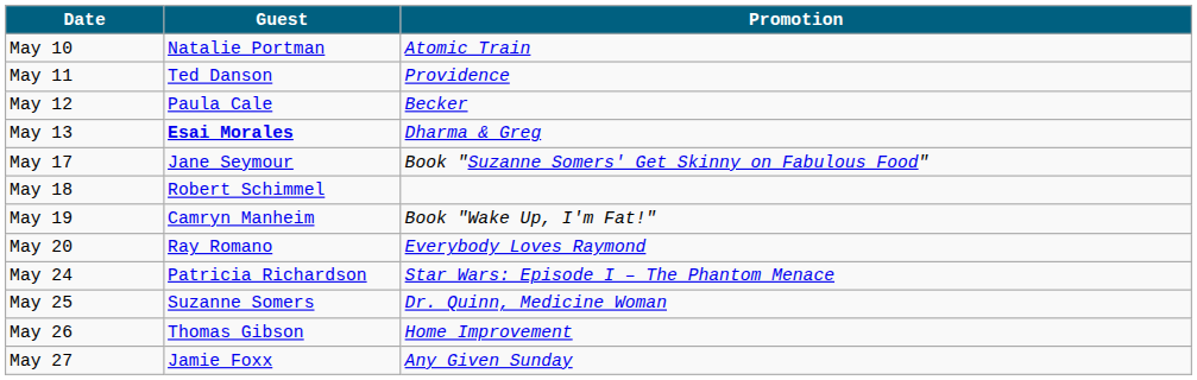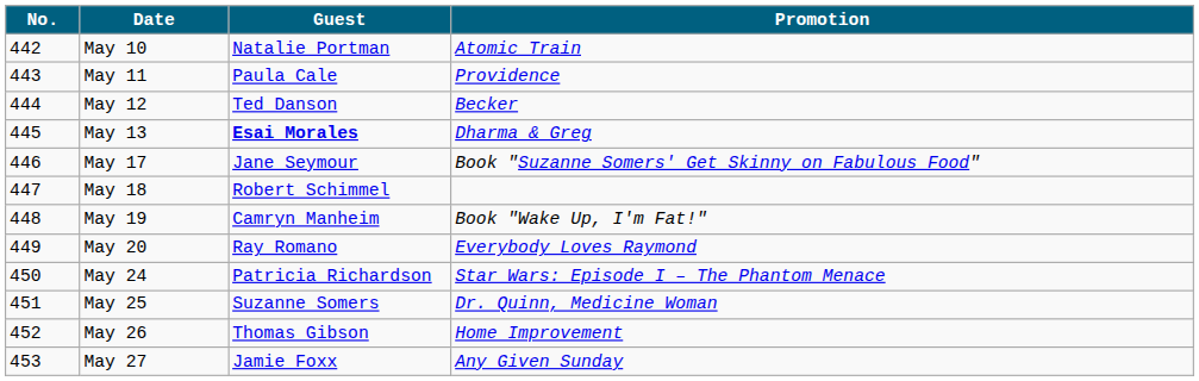 <table class="wikitable" width="100%">
 <tr>
+<th width="5%" style="background:#006080; color:white"><abbr>No.</abbr></th>
 <th width="10%" style="background:#006080; color:white">Date</th>
 <th width="15%" style="background:#006080; color:white">Guest</th>
 <th width="50%" style="background:#006080; color:white">Promotion</th>
 </tr>
 <tr>
+<td>442</td>
 <td>May 10</td>
 <td><a href='#'>Natalie Portman</a></td>
 <td><em><a href='#'>Atomic Train</a></em></td>
 </tr>
 <tr>
+<td>443</td>
 <td>May 11</td>
-<td><a href='#'>Ted Danson</a></td>
+<td><a href='#'>Paula Cale</a></td>
 <td><em><a href='#'>Providence</a></em></td>
 </tr>
 <tr>
+<td>444</td>
 <td>May 12</td>
-<td><a href='#'>Paula Cale</a></td>
+<td><a href='#'>Ted Danson</a></td>
 <td><em><a href='#'>Becker</a></em></td>
 </tr>
 <tr>
+<td>445</td>
 <td>May 13</td>
 <td><strong><a href='#'>Esai Morales</a></strong></td>
 <td><em><a href='#'>Dharma & Greg</a></em></td>
 </tr>
 <tr>
+<td>446</td>
 <td>May 17</td>
 <td><a href='#'>Jane Seymour</a></td>
 <td><em>Book "<a href='#'>Suzanne Somers' Get Skinny on Fabulous Food</a>"</em></td>
 </tr>
 <tr>
+<td>447</td>
 <td>May 18</td>
 <td><a href='#'>Robert Schimmel</a></td>
 <td></td>
 </tr>
 <tr>
+<td>448</td>
 <td>May 19</td>
 <td><a href='#'>Camryn Manheim</a></td>
 <td><em>Book "Wake Up, I'm Fat!"</em></td>
 </tr>
 <tr>
+<td>449</td>
 <td>May 20</td>
 <td><a href='#'>Ray Romano</a></td>
 <td><em><a href='#'>Everybody Loves Raymond</a></em></td>
 </tr>
 <tr>
+<td>450</td>
 <td>May 24</td>
 <td><a href='#'>Patricia Richardson</a></td>
 <td><em><a href='#'>Star Wars: Episode I – The Phantom Menace</a></em></td>
 </tr>
 <tr>
+<td>451</td>
 <td>May 25</td>
 <td><a href='#'>Suzanne Somers</a></td>
 <td><em><a href='#'>Dr. Quinn, Medicine Woman</a></em></td>
 </tr>
 <tr>
+<td>452</td>
 <td>May 26</td>
 <td><a href='#'>Thomas Gibson</a></td>
 <td><em><a href='#'>Home Improvement</a></em></td>
 </tr>
 <tr>
+<td>453</td>
 <td>May 27</td>
 <td><a href='#'>Jamie Foxx</a></td>
 <td><em><a href='#'>Any Given Sunday</a></em></td>
 </tr>
 </table>
